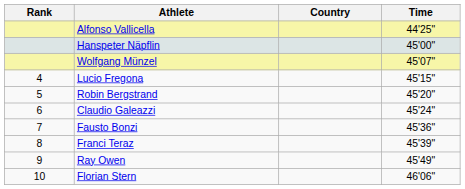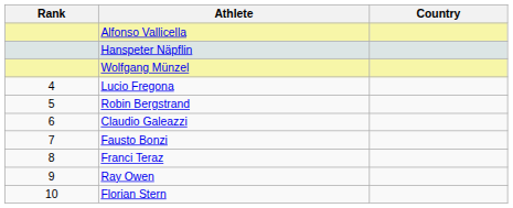 <table class="wikitable" width=40% style="font-size:90%; text-align:center;">
 <tr>
 <th>Rank</th>
 <th>Athlete</th>
 <th>Country</th>
-<th>Time</th>
 </tr>
 <tr bgcolor="#F7F6A8">
 <td></td>
 <td align=left><a href='#'>Alfonso Vallicella</a></td>
 <td align=left></td>
-<td>44'25"</td>
 </tr>
 <tr bgcolor="#DCE5E5">
 <td></td>
 <td align=left><a href='#'>Hanspeter Näpflin</a></td>
 <td align=left></td>
-<td>45'00"</td>
 </tr>
 <tr bgcolor="#F7F6A8">
 <td></td>
 <td align=left><a href='#'>Wolfgang Münzel</a></td>
 <td align=left></td>
-<td>45'07"</td>
 </tr>
 <tr>
 <td>4</td>
 <td align=left><a href='#'>Lucio Fregona</a></td>
 <td align=left></td>
-<td>45'15"</td>
 </tr>
 <tr>
 <td>5</td>
 <td align=left><a href='#'>Robin Bergstrand</a></td>
 <td align=left></td>
-<td>45'20"</td>
 </tr>
 <tr>
 <td>6</td>
 <td align=left><a href='#'>Claudio Galeazzi</a></td>
 <td align=left></td>
-<td>45'24"</td>
 </tr>
 <tr>
 <td>7</td>
 <td align=left><a href='#'>Fausto Bonzi</a></td>
 <td align=left></td>
-<td>45'36"</td>
 </tr>
 <tr>
 <td>8</td>
 <td align=left><a href='#'>Franci Teraz</a></td>
 <td align=left></td>
-<td>45'39"</td>
 </tr>
 <tr>
 <td>9</td>
 <td align=left><a href='#'>Ray Owen</a></td>
 <td align=left></td>
-<td>45'49"</td>
 </tr>
 <tr>
 <td>10</td>
 <td align=left><a href='#'>Florian Stern</a></td>
 <td align=left></td>
-<td>46'06"</td>
 </tr>
 </table>
